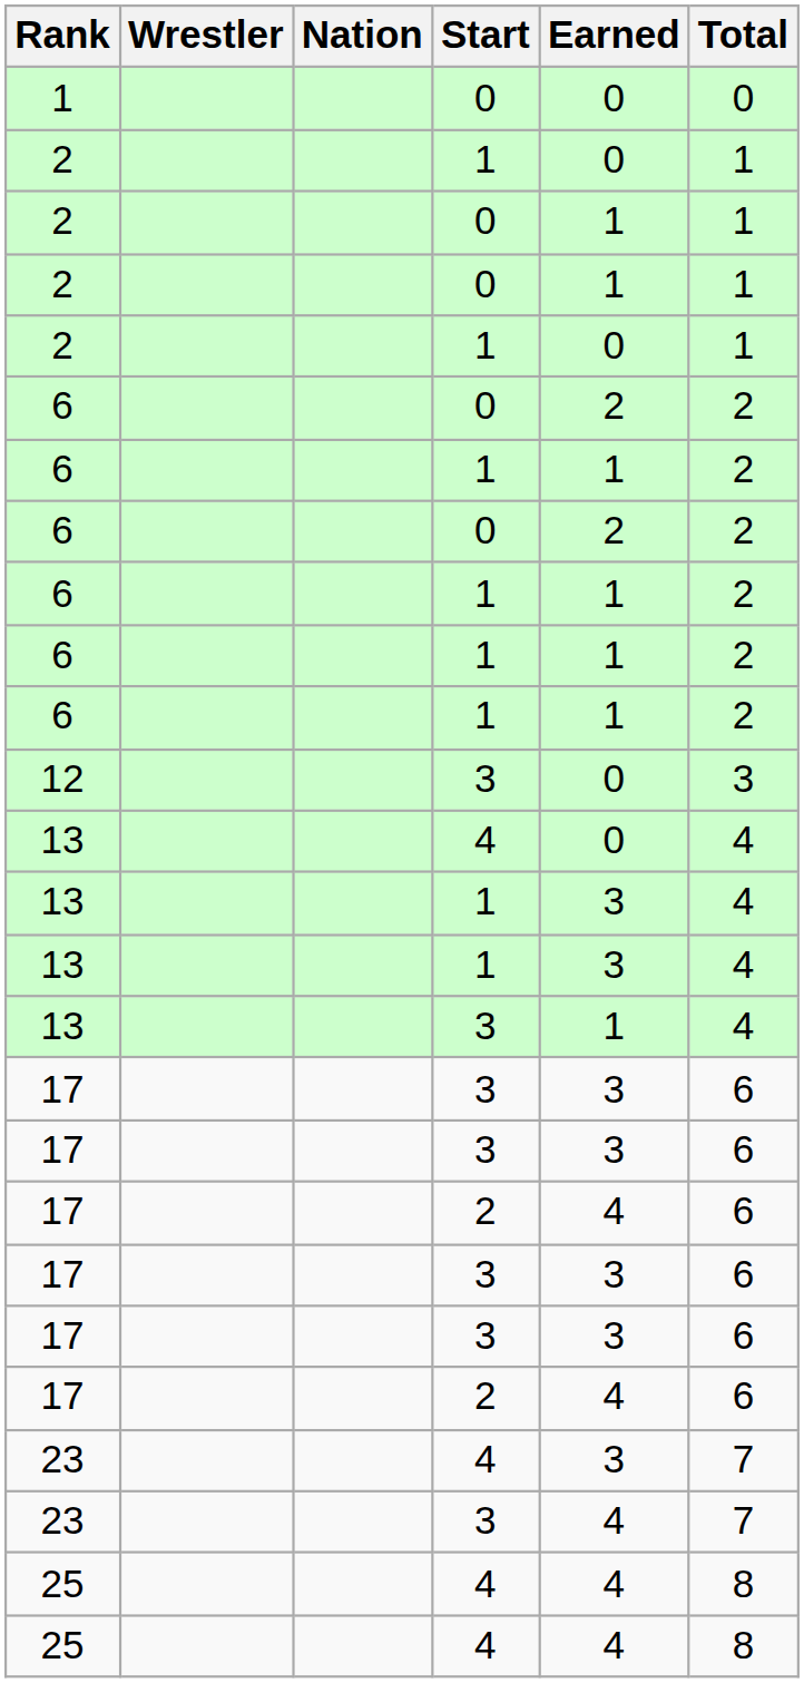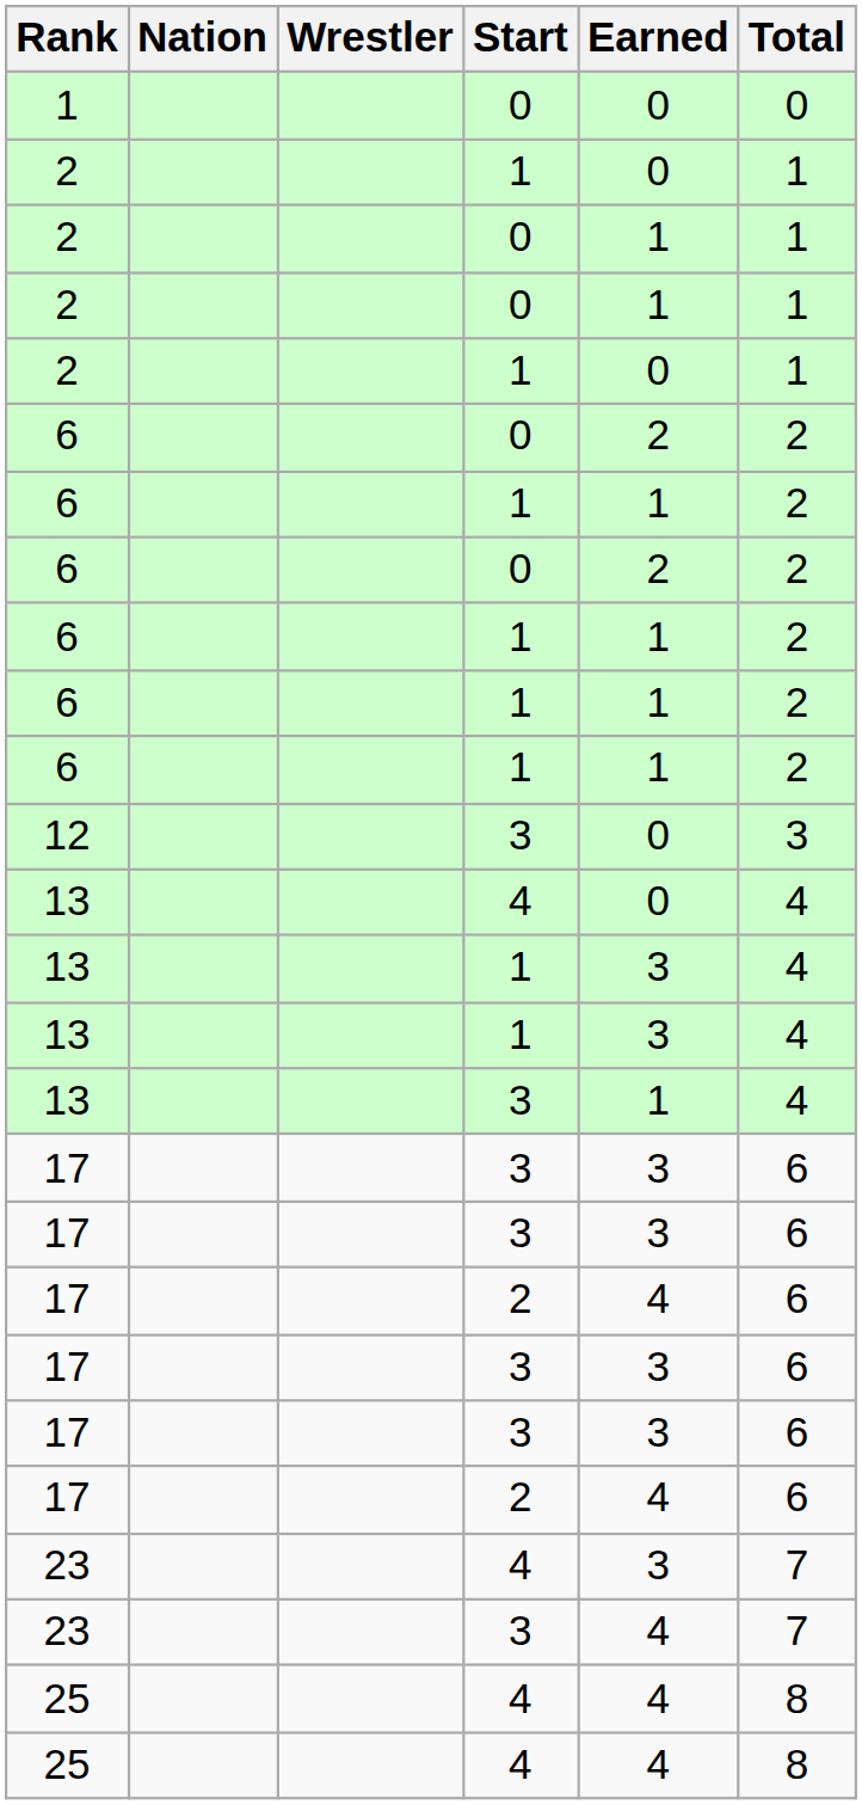 <table class="wikitable sortable" style="text-align:center;">
 <tr>
 <th>Rank</th>
+<th>Nation</th>
 <th>Wrestler</th>
-<th>Nation</th>
 <th>Start</th>
 <th>Earned</th>
 <th>Total</th>
 </tr>
 <tr style="background:#cfc;">
 <td>1</td>
 <td align=left></td>
 <td align=left></td>
 <td>0</td>
 <td>0</td>
 <td>0</td>
 </tr>
 <tr style="background:#cfc;">
 <td>2</td>
 <td align=left></td>
 <td align=left></td>
 <td>1</td>
 <td>0</td>
 <td>1</td>
 </tr>
 <tr style="background:#cfc;">
 <td>2</td>
 <td align=left></td>
 <td align=left></td>
 <td>0</td>
 <td>1</td>
 <td>1</td>
 </tr>
 <tr style="background:#cfc;">
 <td>2</td>
 <td align=left></td>
 <td align=left></td>
 <td>0</td>
 <td>1</td>
 <td>1</td>
 </tr>
 <tr style="background:#cfc;">
 <td>2</td>
 <td align=left></td>
 <td align=left></td>
 <td>1</td>
 <td>0</td>
 <td>1</td>
 </tr>
 <tr style="background:#cfc;">
 <td>6</td>
 <td align=left></td>
 <td align=left></td>
 <td>0</td>
 <td>2</td>
 <td>2</td>
 </tr>
 <tr style="background:#cfc;">
 <td>6</td>
 <td align=left></td>
 <td align=left></td>
 <td>1</td>
 <td>1</td>
 <td>2</td>
 </tr>
 <tr style="background:#cfc;">
 <td>6</td>
 <td align=left></td>
 <td align=left></td>
 <td>0</td>
 <td>2</td>
 <td>2</td>
 </tr>
 <tr style="background:#cfc;">
 <td>6</td>
 <td align=left></td>
 <td align=left></td>
 <td>1</td>
 <td>1</td>
 <td>2</td>
 </tr>
 <tr style="background:#cfc;">
 <td>6</td>
 <td align=left></td>
 <td align=left></td>
 <td>1</td>
 <td>1</td>
 <td>2</td>
 </tr>
 <tr style="background:#cfc;">
 <td>6</td>
 <td align=left></td>
 <td align=left></td>
 <td>1</td>
 <td>1</td>
 <td>2</td>
 </tr>
 <tr style="background:#cfc;">
 <td>12</td>
 <td align=left></td>
 <td align=left></td>
 <td>3</td>
 <td>0</td>
 <td>3</td>
 </tr>
 <tr style="background:#cfc;">
 <td>13</td>
 <td align=left></td>
 <td align=left></td>
 <td>4</td>
 <td>0</td>
 <td>4</td>
 </tr>
 <tr style="background:#cfc;">
 <td>13</td>
 <td align=left></td>
 <td align=left></td>
 <td>1</td>
 <td>3</td>
 <td>4</td>
 </tr>
 <tr style="background:#cfc;">
 <td>13</td>
 <td align=left></td>
 <td align=left></td>
 <td>1</td>
 <td>3</td>
 <td>4</td>
 </tr>
 <tr style="background:#cfc;">
 <td>13</td>
 <td align=left></td>
 <td align=left></td>
 <td>3</td>
 <td>1</td>
 <td>4</td>
 </tr>
 <tr>
 <td>17</td>
 <td align=left></td>
 <td align=left></td>
 <td>3</td>
 <td>3</td>
 <td>6</td>
 </tr>
 <tr>
 <td>17</td>
 <td align=left></td>
 <td align=left></td>
 <td>3</td>
 <td>3</td>
 <td>6</td>
 </tr>
 <tr>
 <td>17</td>
 <td align=left></td>
 <td align=left></td>
 <td>2</td>
 <td>4</td>
 <td>6</td>
 </tr>
 <tr>
 <td>17</td>
 <td align=left></td>
 <td align=left></td>
 <td>3</td>
 <td>3</td>
 <td>6</td>
 </tr>
 <tr>
 <td>17</td>
 <td align=left></td>
 <td align=left></td>
 <td>3</td>
 <td>3</td>
 <td>6</td>
 </tr>
 <tr>
 <td>17</td>
 <td align=left></td>
 <td align=left></td>
 <td>2</td>
 <td>4</td>
 <td>6</td>
 </tr>
 <tr>
 <td>23</td>
 <td align=left></td>
 <td align=left></td>
 <td>4</td>
 <td>3</td>
 <td>7</td>
 </tr>
 <tr>
 <td>23</td>
 <td align=left></td>
 <td align=left></td>
 <td>3</td>
 <td>4</td>
 <td>7</td>
 </tr>
 <tr>
 <td>25</td>
 <td align=left></td>
 <td align=left></td>
 <td>4</td>
 <td>4</td>
 <td>8</td>
 </tr>
 <tr>
 <td>25</td>
 <td align=left></td>
 <td align=left></td>
 <td>4</td>
 <td>4</td>
 <td>8</td>
 </tr>
 </table>
